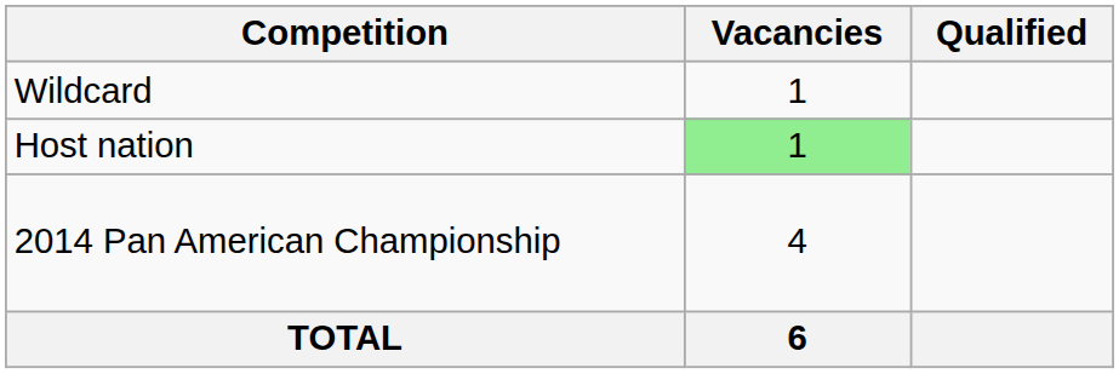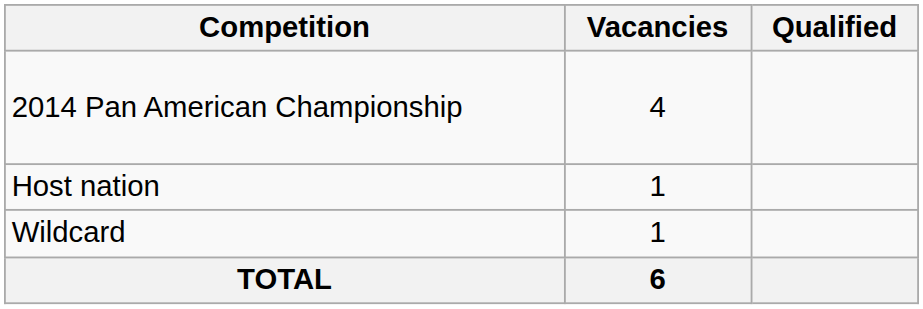 <table class="wikitable" width=500>
 <tr>
 <th>Competition</th>
 <th>Vacancies</th>
 <th>Qualified</th>
 </tr>
 <tr>
-<td>Wildcard</td>
+<td>2014 Pan American Championship</td>
+<td align="center">4</td>
+<td><br><br><br></td>
+</tr>
+<tr>
+<td>Host nation</td>
 <td align="center">1</td>
 <td></td>
 </tr>
 <tr>
-<td>Host nation</td>
-<td align="center" style="background: lightgreen;">1</td>
+<td>Wildcard</td>
+<td align="center">1</td>
 <td></td>
-</tr>
-<tr>
-<td>2014 Pan American Championship</td>
-<td align="center">4</td>
-<td><br><br><br></td>
 </tr>
 <tr>
 <th>TOTAL</th>
 <th>6</th>
 <th></th>
 </tr>
 </table>
